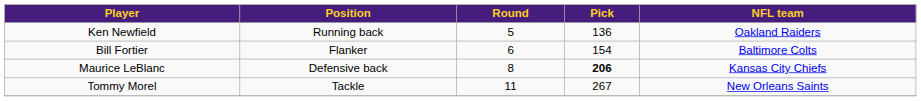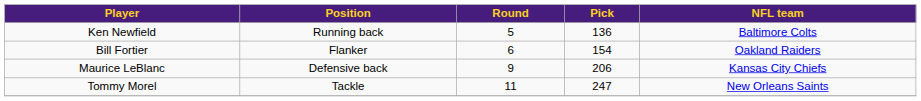 <table class="wikitable" width="80%">
 <tr align="center"  style="background:#461d7c;color:#FDD023;">
 <td><strong>Player</strong></td>
 <td><strong>Position</strong></td>
 <td><strong>Round</strong></td>
 <td><strong>Pick</strong></td>
 <td><strong>NFL team</strong></td>
 </tr>
 <tr align="center" bgcolor="">
 <td>Ken Newfield</td>
 <td>Running back</td>
 <td>5</td>
 <td>136</td>
-<td><a href='#'>Oakland Raiders</a></td>
+<td><a href='#'>Baltimore Colts</a></td>
 </tr>
 <tr align="center" bgcolor="">
 <td>Bill Fortier</td>
 <td>Flanker</td>
 <td>6</td>
 <td>154</td>
-<td><a href='#'>Baltimore Colts</a></td>
+<td><a href='#'>Oakland Raiders</a></td>
 </tr>
 <tr align="center" bgcolor="">
 <td>Maurice LeBlanc</td>
 <td>Defensive back</td>
-<td>8</td>
-<td><strong>206</strong></td>
+<td>9</td>
+<td>206</td>
 <td><a href='#'>Kansas City Chiefs</a></td>
 </tr>
 <tr align="center" bgcolor="">
 <td>Tommy Morel</td>
 <td>Tackle</td>
 <td>11</td>
-<td>267</td>
+<td>247</td>
 <td><a href='#'>New Orleans Saints</a></td>
 </tr>
 <tr align="center" bgcolor="">
 </tr>
 </table>
